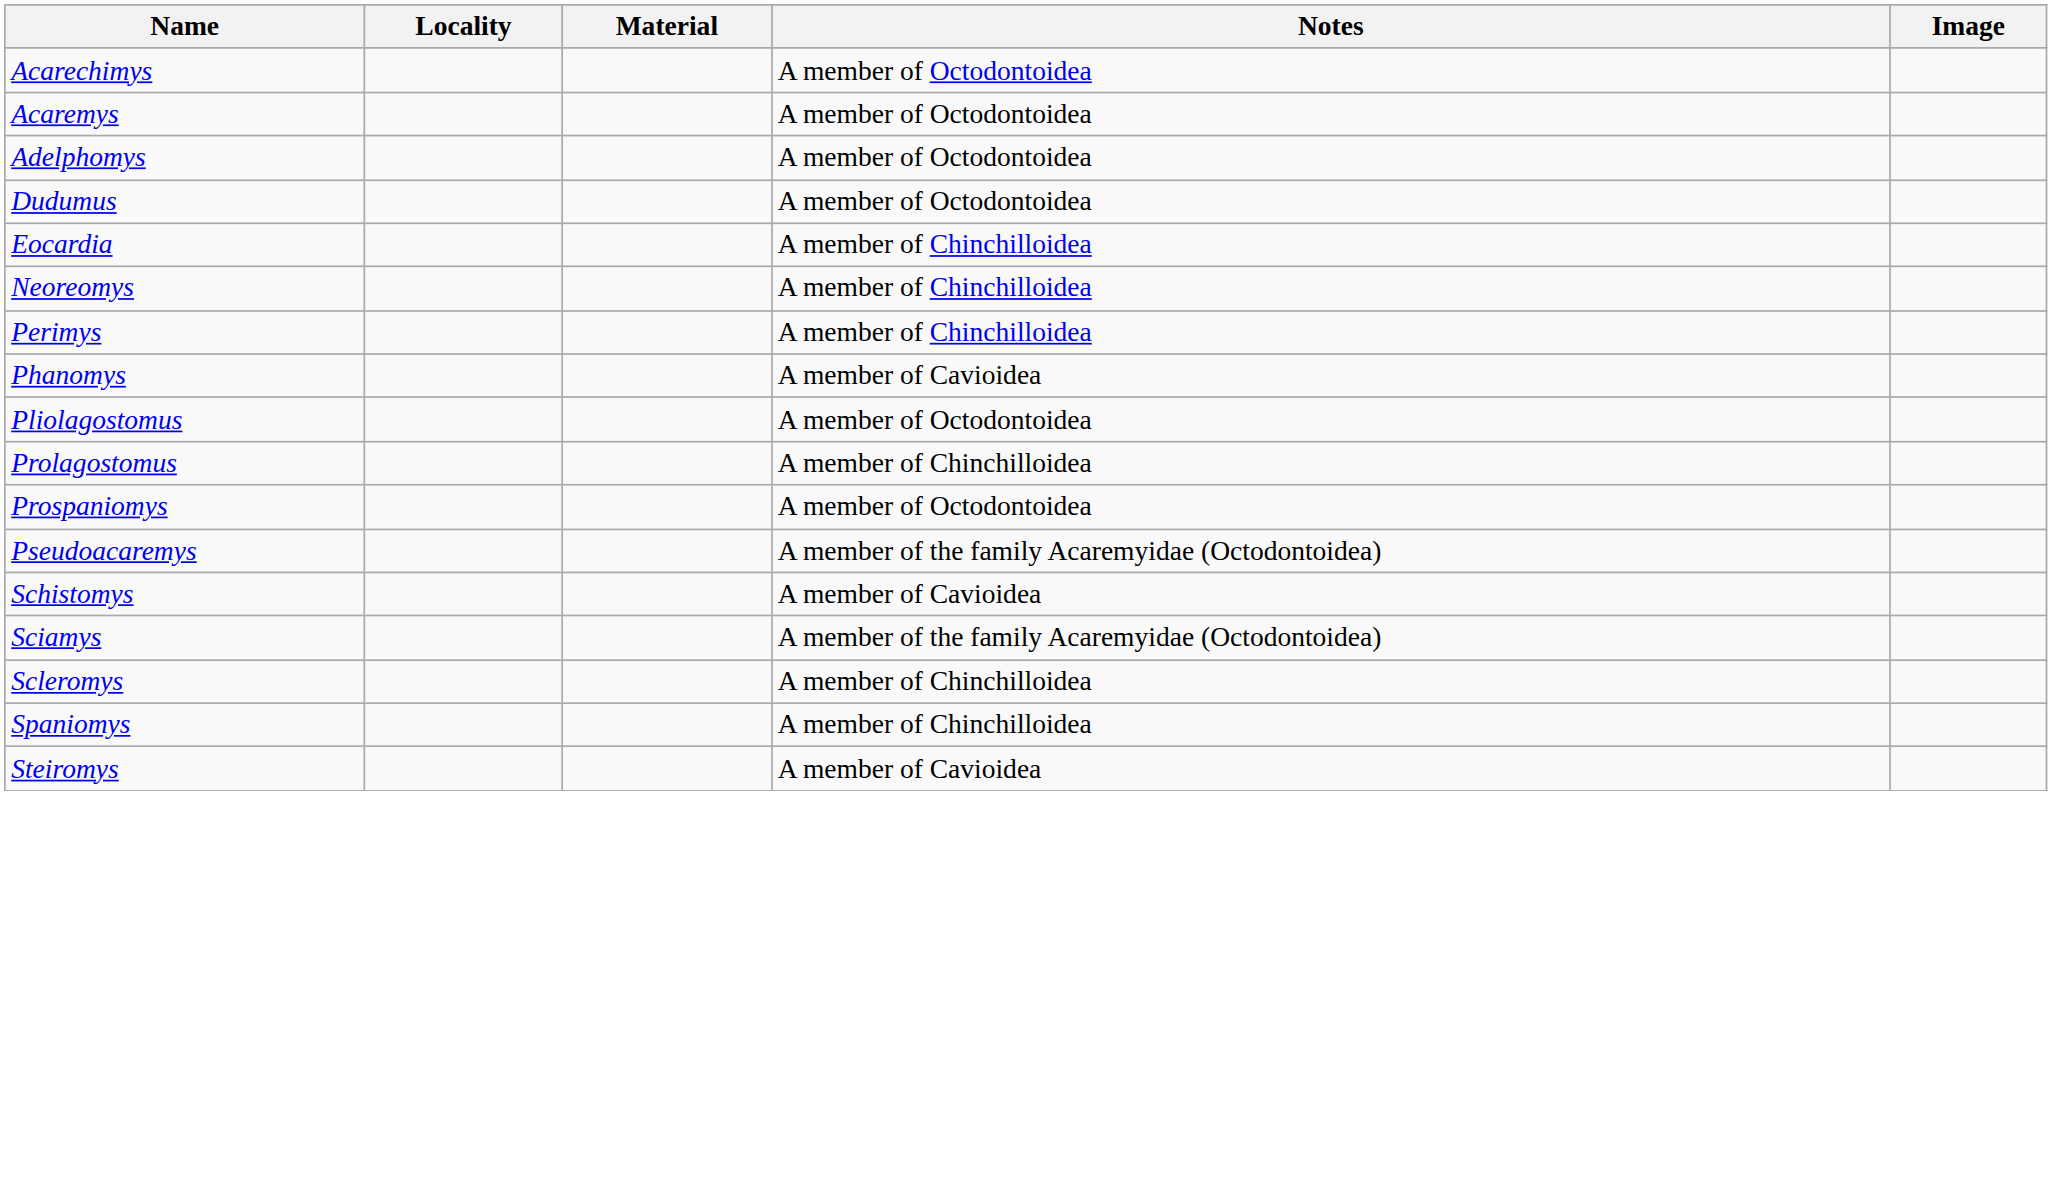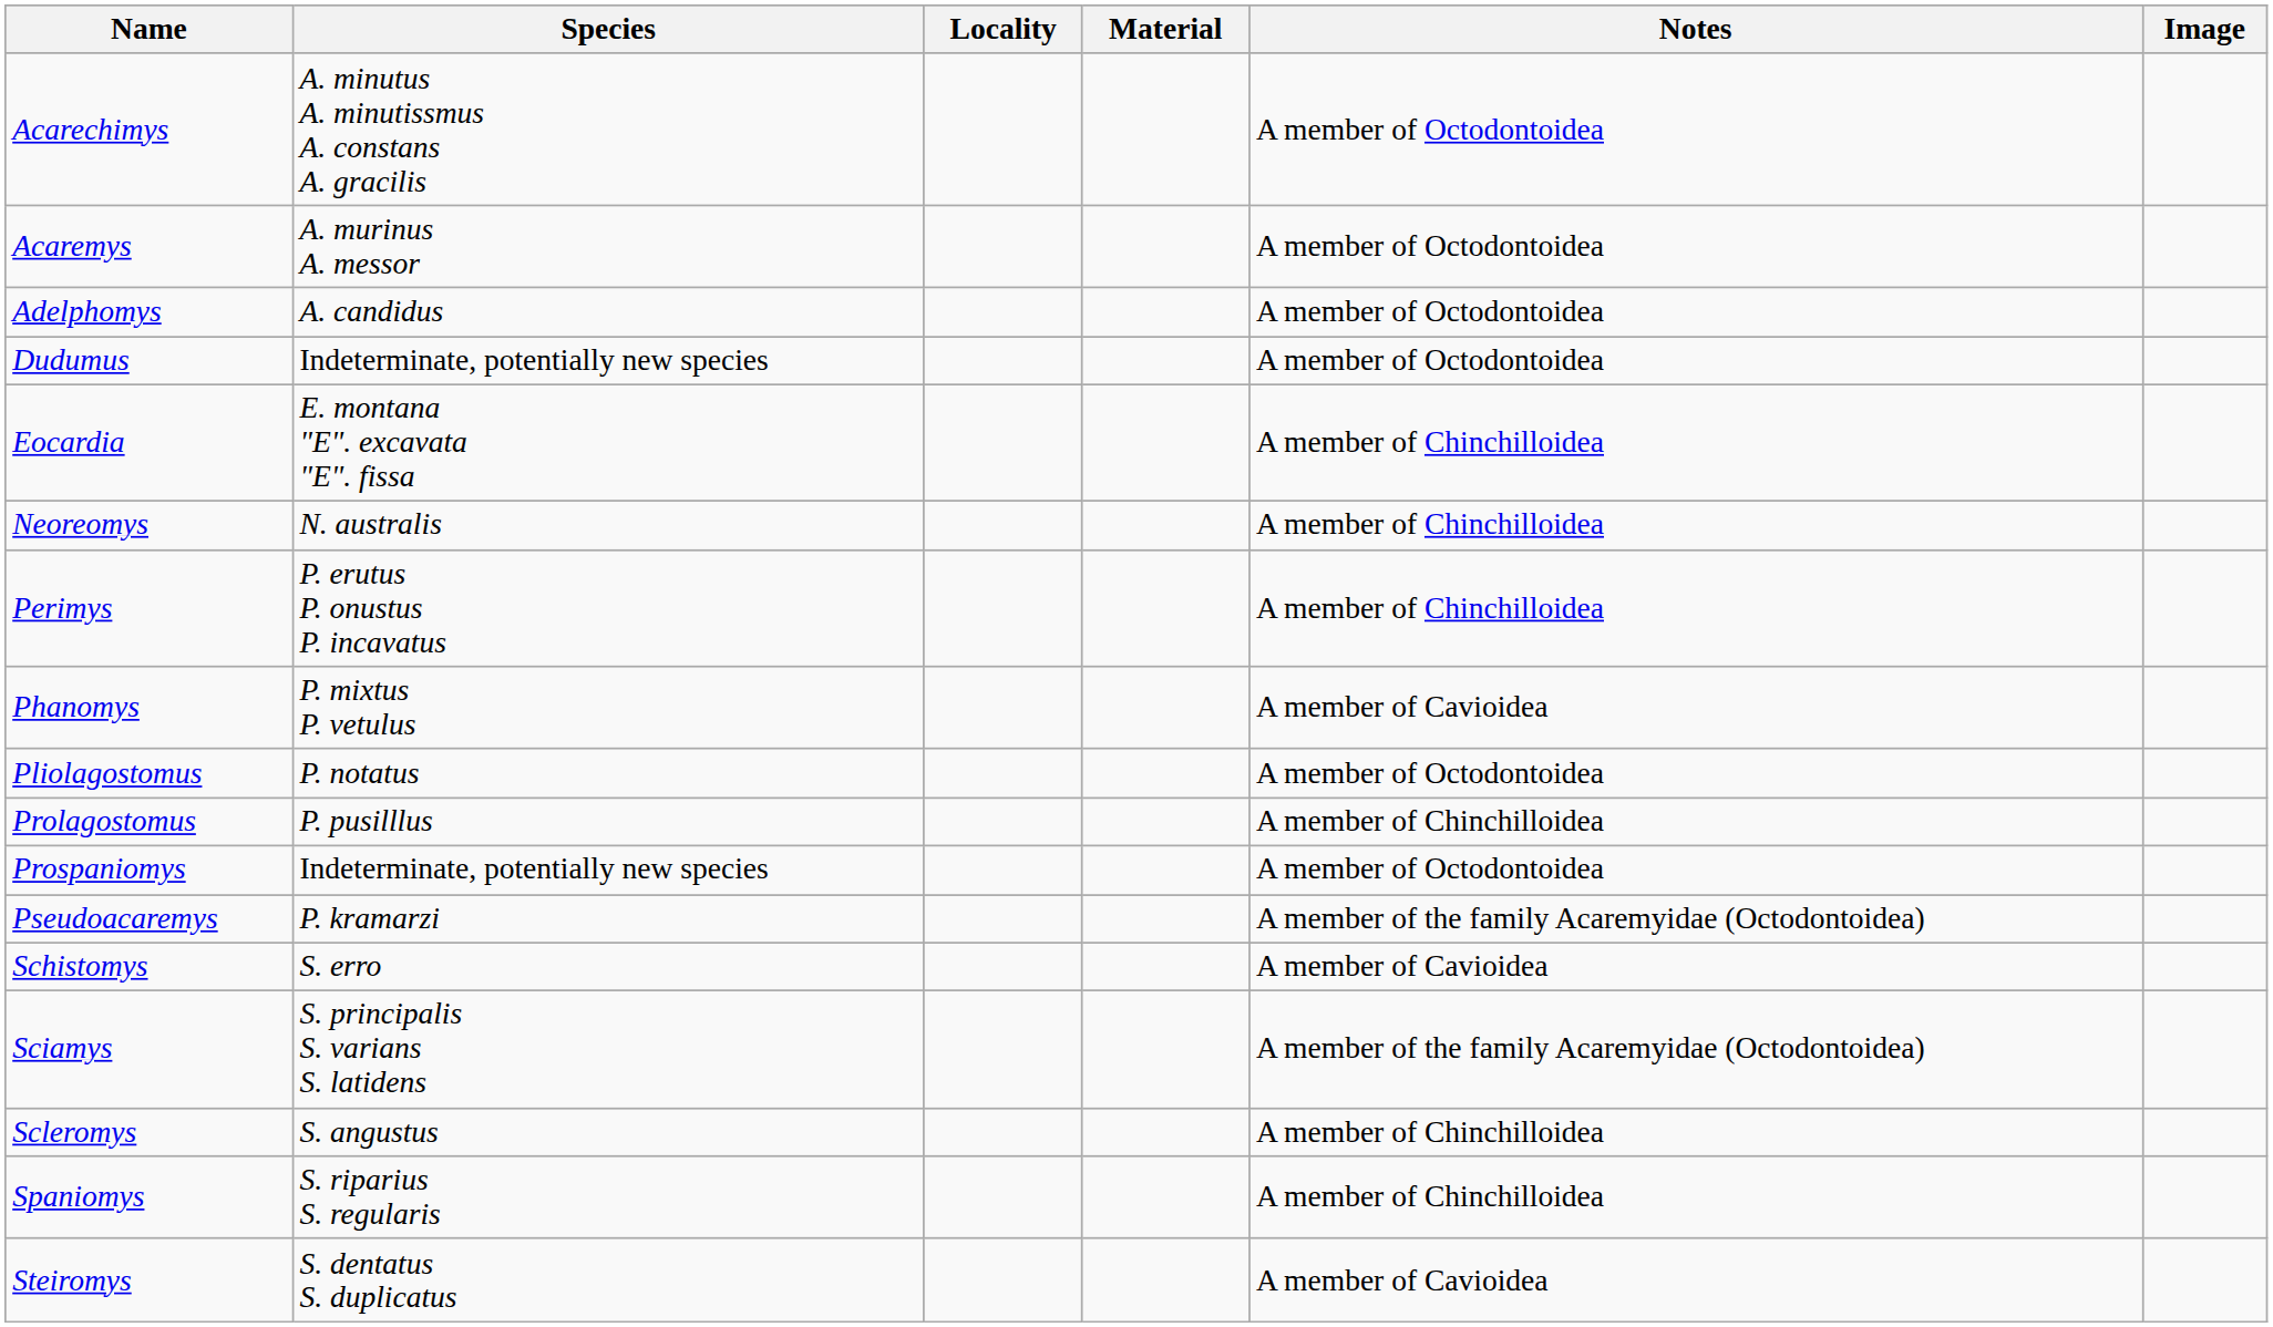 <table class="wikitable" align="center" width="75%">
 <tr>
 <th>Name</th>
+<th>Species</th>
 <th>Locality</th>
 <th>Material</th>
 <th>Notes</th>
 <th>Image</th>
 </tr>
 <tr>
 <td><em><a href='#'>Acarechimys</a></em></td>
+<td><em>A. minutus</em><br><em>A. minutissmus</em><br><em>A. constans</em><br><em>A. gracilis</em></td>
 <td></td>
 <td></td>
 <td>A member of <a href='#'>Octodontoidea</a></td>
 <td></td>
 </tr>
 <tr>
 <td><em><a href='#'>Acaremys</a></em></td>
+<td><em>A. murinus</em><br><em>A. messor</em></td>
 <td></td>
 <td></td>
 <td>A member of Octodontoidea</td>
 <td></td>
 </tr>
 <tr>
 <td><em><a href='#'>Adelphomys</a></em></td>
+<td><em>A. candidus</em></td>
 <td></td>
 <td></td>
 <td>A member of Octodontoidea</td>
 <td></td>
 </tr>
 <tr>
 <td><em><a href='#'>Dudumus</a></em></td>
+<td>Indeterminate, potentially new species</td>
 <td></td>
 <td></td>
 <td>A member of Octodontoidea</td>
 <td></td>
 </tr>
 <tr>
 <td><em><a href='#'>Eocardia</a></em></td>
+<td><em>E. montana</em><br><em>"E". excavata</em><br><em>"E". fissa</em></td>
 <td></td>
 <td></td>
 <td>A member of <a href='#'>Chinchilloidea</a></td>
 <td></td>
 </tr>
 <tr>
 <td><em><a href='#'>Neoreomys</a></em></td>
+<td><em>N. australis</em></td>
 <td></td>
 <td></td>
 <td>A member of <a href='#'>Chinchilloidea</a></td>
 <td></td>
 </tr>
 <tr>
 <td><em><a href='#'>Perimys</a></em></td>
+<td><em>P. erutus</em><br><em>P. onustus</em><br><em>P. incavatus</em></td>
 <td></td>
 <td></td>
 <td>A member of <a href='#'>Chinchilloidea</a></td>
 <td></td>
 </tr>
 <tr>
 <td><em><a href='#'>Phanomys</a></em></td>
+<td><em>P. mixtus</em><br><em>P. vetulus</em></td>
 <td></td>
 <td></td>
 <td>A member of Cavioidea</td>
 <td></td>
 </tr>
 <tr>
 <td><em><a href='#'>Pliolagostomus</a></em></td>
+<td><em>P. notatus</em></td>
 <td></td>
 <td></td>
 <td>A member of Octodontoidea</td>
 <td></td>
 </tr>
 <tr>
 <td><em><a href='#'>Prolagostomus</a></em></td>
+<td><em>P. pusilllus</em></td>
 <td></td>
 <td></td>
 <td>A member of Chinchilloidea</td>
 <td></td>
 </tr>
 <tr>
 <td><em><a href='#'>Prospaniomys</a></em></td>
+<td>Indeterminate, potentially new species</td>
 <td></td>
 <td></td>
 <td>A member of Octodontoidea</td>
 <td></td>
 </tr>
 <tr>
 <td><em><a href='#'>Pseudoacaremys</a></em></td>
+<td><em>P. kramarzi</em></td>
 <td></td>
 <td></td>
 <td>A member of the family Acaremyidae (Octodontoidea)</td>
 <td></td>
 </tr>
 <tr>
 <td><em><a href='#'>Schistomys</a></em></td>
+<td><em>S. erro</em></td>
 <td></td>
 <td></td>
 <td>A member of Cavioidea</td>
 <td></td>
 </tr>
 <tr>
 <td><em><a href='#'>Sciamys</a></em></td>
+<td><em>S. principalis</em><br><em>S. varians</em><br><em>S. latidens</em></td>
 <td></td>
 <td></td>
 <td>A member of the family Acaremyidae (Octodontoidea)</td>
 <td></td>
 </tr>
 <tr>
 <td><em><a href='#'>Scleromys</a></em></td>
+<td><em>S. angustus</em></td>
 <td></td>
 <td></td>
 <td>A member of Chinchilloidea</td>
 <td></td>
 </tr>
 <tr>
 <td><em><a href='#'>Spaniomys</a></em></td>
+<td><em>S. riparius</em><br><em>S. regularis</em></td>
 <td></td>
 <td></td>
 <td>A member of Chinchilloidea</td>
 <td></td>
 </tr>
 <tr>
 <td><em><a href='#'>Steiromys</a></em></td>
+<td><em>S. dentatus</em><br><em>S. duplicatus</em></td>
 <td></td>
 <td></td>
 <td>A member of Cavioidea</td>
 <td></td>
 </tr>
 </table>
